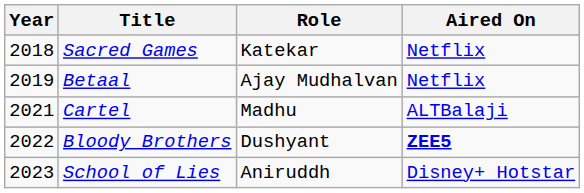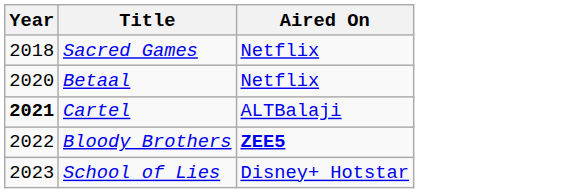 <table class="wikitable">
 <tr>
 <th>Year</th>
 <th>Title</th>
-<th>Role</th>
 <th>Aired On</th>
 </tr>
 <tr>
 <td>2018</td>
 <td><em><a href='#'>Sacred Games</a></em></td>
-<td>Katekar</td>
 <td><a href='#'>Netflix</a></td>
 </tr>
 <tr>
-<td>2019</td>
+<td>2020</td>
 <td><em><a href='#'>Betaal</a></em></td>
-<td>Ajay Mudhalvan</td>
 <td><a href='#'>Netflix</a></td>
 </tr>
 <tr>
-<td>2021</td>
+<td><strong>2021</strong></td>
 <td><em><a href='#'>Cartel</a></em></td>
-<td>Madhu</td>
 <td><a href='#'>ALTBalaji</a></td>
 </tr>
 <tr>
 <td>2022</td>
 <td><em><a href='#'>Bloody Brothers</a></em></td>
-<td>Dushyant</td>
 <td><strong><a href='#'>ZEE5</a></strong></td>
 </tr>
 <tr>
 <td>2023</td>
 <td><em><a href='#'>School of Lies</a></em></td>
-<td>Aniruddh</td>
 <td><a href='#'>Disney+ Hotstar</a></td>
 </tr>
 </table>
